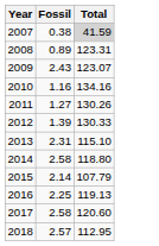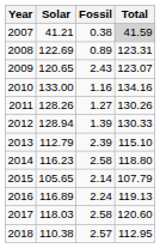 <table class=wikitable style="text-align: right;">
 <tr>
 <th>Year</th>
+<th>Solar</th>
 <th>Fossil</th>
 <th>Total</th>
 </tr>
 <tr>
 <td>2007</td>
+<td>41.21</td>
 <td>0.38</td>
 <td style="background: lightgrey;">41.59</td>
 </tr>
 <tr>
 <td>2008</td>
+<td>122.69</td>
 <td>0.89</td>
 <td>123.31</td>
 </tr>
 <tr>
 <td>2009</td>
+<td>120.65</td>
 <td>2.43</td>
 <td>123.07</td>
 </tr>
 <tr>
 <td>2010</td>
+<td>133.00</td>
 <td>1.16</td>
 <td>134.16</td>
 </tr>
 <tr>
 <td>2011</td>
+<td>128.26</td>
 <td>1.27</td>
 <td>130.26</td>
 </tr>
 <tr>
 <td>2012</td>
+<td>128.94</td>
 <td>1.39</td>
 <td>130.33</td>
 </tr>
 <tr>
 <td>2013</td>
-<td>2.31</td>
+<td>112.79</td>
+<td>2.39</td>
 <td>115.10</td>
 </tr>
 <tr>
 <td>2014</td>
+<td>116.23</td>
 <td>2.58</td>
 <td>118.80</td>
 </tr>
 <tr>
 <td>2015</td>
+<td>105.65</td>
 <td>2.14</td>
 <td>107.79</td>
 </tr>
 <tr>
 <td>2016</td>
-<td>2.25</td>
+<td>116.89</td>
+<td>2.24</td>
 <td>119.13</td>
 </tr>
 <tr>
 <td>2017</td>
+<td>118.03</td>
 <td>2.58</td>
 <td>120.60</td>
 </tr>
 <tr>
 <td>2018</td>
+<td>110.38</td>
 <td>2.57</td>
 <td>112.95</td>
 </tr>
 </table>
